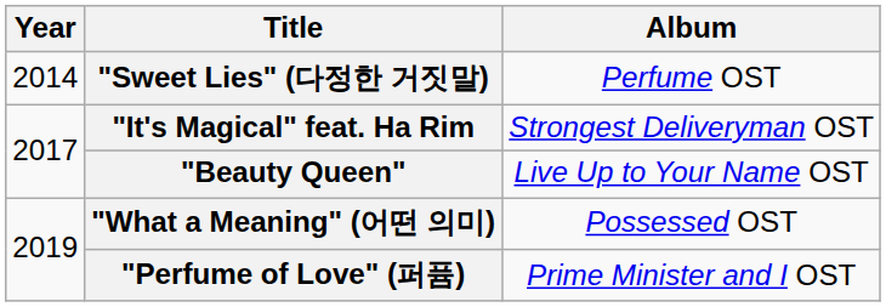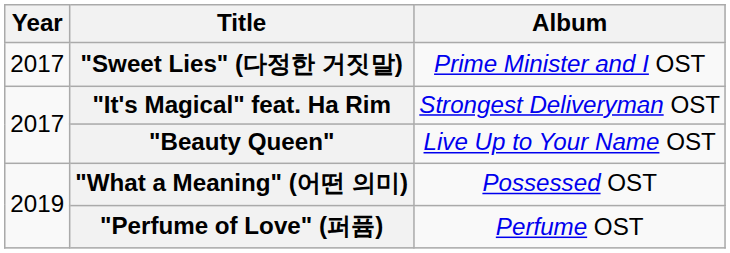 <table class="wikitable plainrowheaders" style="text-align:center;">
 <tr>
 <th scope="col">Year</th>
 <th scope="col">Title</th>
 <th scope="col">Album</th>
 </tr>
 <tr>
-<td>2014</td>
+<td>2017</td>
 <th scope="row">"Sweet Lies" (다정한 거짓말)</th>
-<td><em><a href='#'>Perfume</a></em> OST</td>
+<td><em><a href='#'>Prime Minister and I</a></em> OST</td>
 </tr>
 <tr>
 <td rowspan="2">2017</td>
 <th scope="row">"It's Magical" feat. Ha Rim</th>
 <td><em><a href='#'>Strongest Deliveryman</a></em> OST</td>
 </tr>
 <tr>
 <th scope="row">"Beauty Queen"</th>
 <td><em><a href='#'>Live Up to Your Name</a></em> OST</td>
 </tr>
 <tr>
 <td rowspan="2">2019</td>
 <th scope="row">"What a Meaning" (어떤 의미)</th>
 <td><em><a href='#'>Possessed</a></em> OST</td>
 </tr>
 <tr>
 <th scope="row">"Perfume of Love" (퍼퓸)</th>
-<td><em><a href='#'>Prime Minister and I</a></em> OST</td>
+<td><em><a href='#'>Perfume</a></em> OST</td>
 </tr>
 </table>
